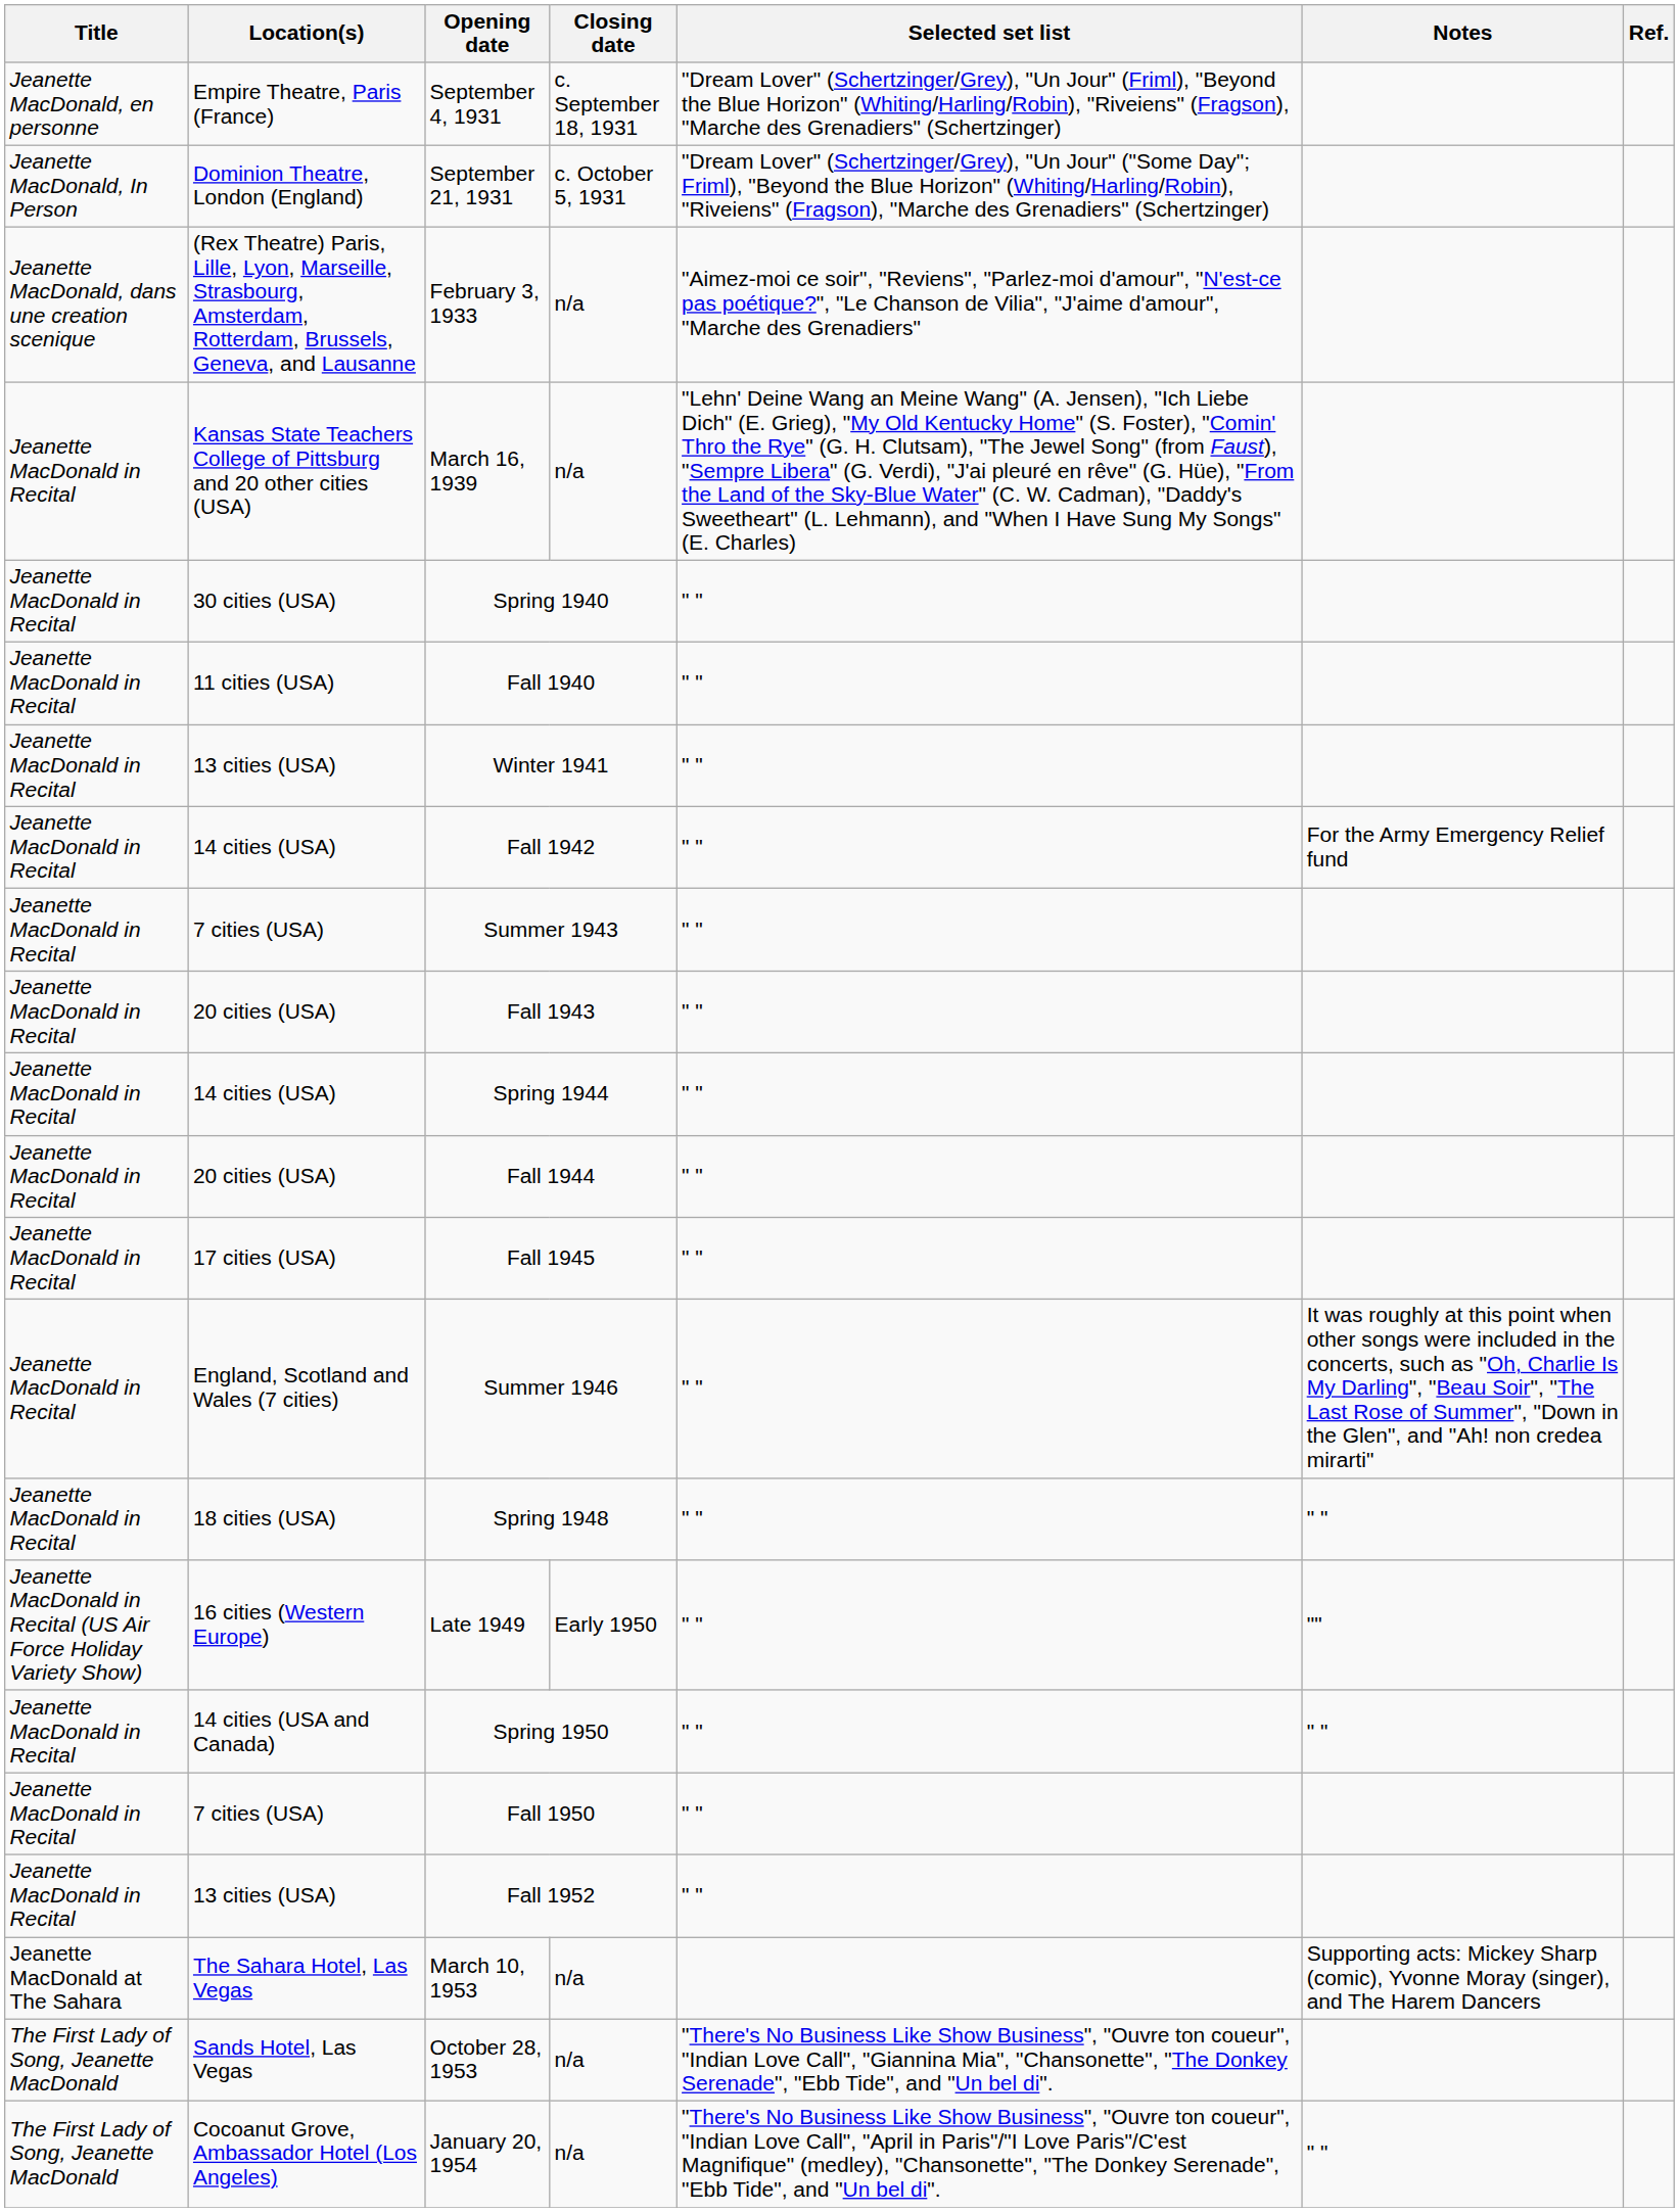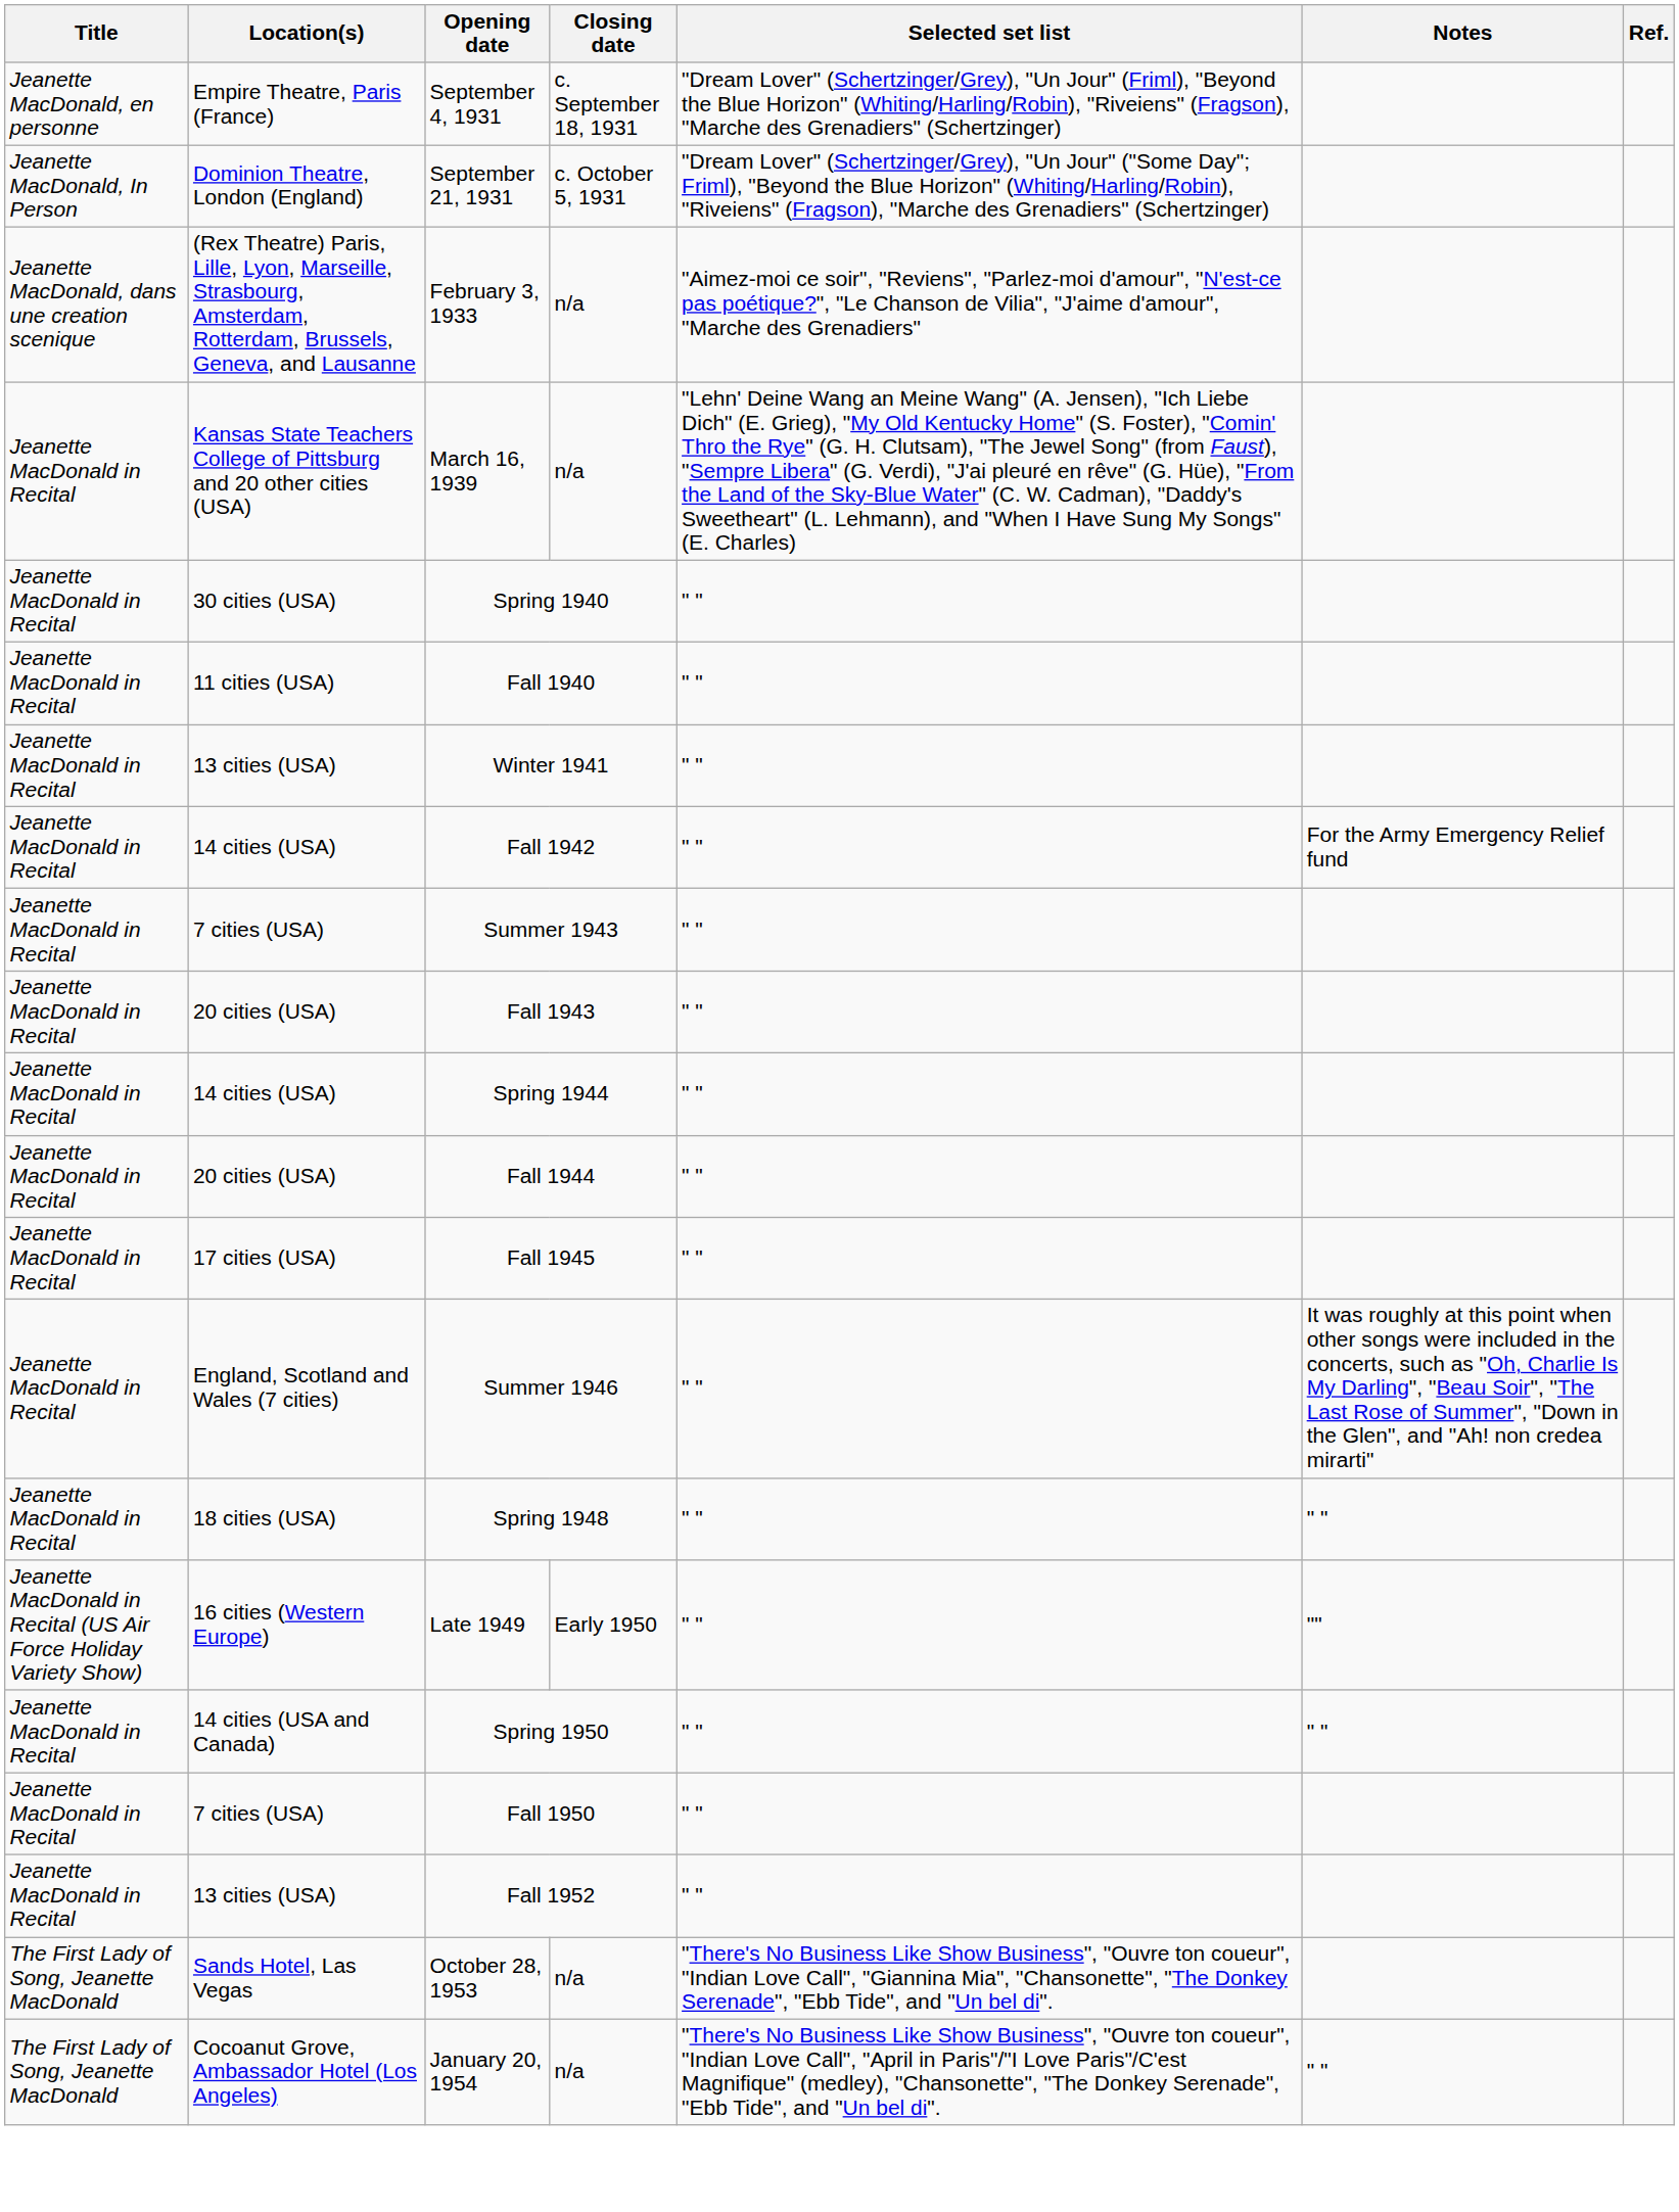 <table class = "wikitable">
 <tr>
 <th>Title</th>
 <th>Location(s)</th>
 <th>Opening date</th>
 <th>Closing date</th>
 <th>Selected set list</th>
 <th>Notes</th>
 <th>Ref.</th>
 </tr>
 <tr>
 <td><em>Jeanette MacDonald, en personne</em></td>
 <td>Empire Theatre, <a href='#'>Paris</a> (France)</td>
 <td>September 4, 1931</td>
 <td>c. September 18, 1931</td>
 <td>"Dream Lover" (<a href='#'>Schertzinger</a>/<a href='#'>Grey</a>), "Un Jour" (<a href='#'>Friml</a>), "Beyond the Blue Horizon" (<a href='#'>Whiting</a>/<a href='#'>Harling</a>/<a href='#'>Robin</a>), "Riveiens" (<a href='#'>Fragson</a>), "Marche des Grenadiers" (Schertzinger)</td>
 <td></td>
 <td></td>
 </tr>
 <tr>
 <td><em>Jeanette MacDonald, In Person</em></td>
 <td><a href='#'>Dominion Theatre</a>, London (England)</td>
 <td>September 21, 1931</td>
 <td>c. October 5, 1931</td>
 <td>"Dream Lover" (<a href='#'>Schertzinger</a>/<a href='#'>Grey</a>), "Un Jour" ("Some Day"; <a href='#'>Friml</a>), "Beyond the Blue Horizon" (<a href='#'>Whiting</a>/<a href='#'>Harling</a>/<a href='#'>Robin</a>), "Riveiens" (<a href='#'>Fragson</a>), "Marche des Grenadiers" (Schertzinger)</td>
 <td></td>
 <td></td>
 </tr>
 <tr>
 <td><em>Jeanette MacDonald, dans une creation scenique</em></td>
 <td>(Rex Theatre) Paris, <a href='#'>Lille</a>, <a href='#'>Lyon</a>, <a href='#'>Marseille</a>, <a href='#'>Strasbourg</a>, <a href='#'>Amsterdam</a>, <a href='#'>Rotterdam</a>, <a href='#'>Brussels</a>, <a href='#'>Geneva</a>, and <a href='#'>Lausanne</a></td>
 <td>February 3, 1933</td>
 <td>n/a</td>
 <td>"Aimez-moi ce soir", "Reviens", "Parlez-moi d'amour", "<a href='#'>N'est-ce pas poétique?</a>", "Le Chanson de Vilia", "J'aime d'amour", "Marche des Grenadiers"</td>
 <td></td>
 <td></td>
 </tr>
 <tr>
 <td><em>Jeanette MacDonald in Recital</em></td>
 <td><a href='#'>Kansas State Teachers College of Pittsburg</a> and 20 other cities (USA)</td>
 <td>March 16, 1939</td>
 <td>n/a</td>
 <td>"Lehn' Deine Wang an Meine Wang" (A. Jensen), "Ich Liebe Dich" (E. Grieg), "<a href='#'>My Old Kentucky Home</a>" (S. Foster), "<a href='#'>Comin' Thro the Rye</a>" (G. H. Clutsam), "The Jewel Song" (from <em><a href='#'>Faust</a></em>), "<a href='#'>Sempre Libera</a>" (G. Verdi), "J'ai pleuré en rêve" (G. Hüe), "<a href='#'>From the Land of the Sky-Blue Water</a>" (C. W. Cadman), "Daddy's Sweetheart" (L. Lehmann), and "When I Have Sung My Songs" (E. Charles)</td>
 <td></td>
 <td></td>
 </tr>
 <tr>
 <td><em>Jeanette MacDonald in Recital</em></td>
 <td>30 cities (USA)</td>
 <td colspan="2"; align="center">Spring 1940</td>
 <td>" "</td>
 <td></td>
 <td></td>
 </tr>
 <tr>
 <td><em>Jeanette MacDonald in Recital</em></td>
 <td>11 cities (USA)</td>
 <td colspan="2"; align="center">Fall 1940</td>
 <td>" "</td>
 <td></td>
 <td></td>
 </tr>
 <tr>
 <td><em>Jeanette MacDonald in Recital</em></td>
 <td>13 cities (USA)</td>
 <td colspan="2"; align="center">Winter 1941</td>
 <td>" "</td>
 <td></td>
 <td></td>
 </tr>
 <tr>
 <td><em>Jeanette MacDonald in Recital</em></td>
 <td>14 cities (USA)</td>
 <td colspan="2"; align="center">Fall 1942</td>
 <td>" "</td>
 <td>For the Army Emergency Relief fund</td>
 <td></td>
 </tr>
 <tr>
 <td><em>Jeanette MacDonald in Recital</em></td>
 <td>7 cities (USA)</td>
 <td colspan="2"; align="center">Summer 1943</td>
 <td>" "</td>
 <td></td>
 <td></td>
 </tr>
 <tr>
 <td><em>Jeanette MacDonald in Recital</em></td>
 <td>20 cities (USA)</td>
 <td colspan="2"; align="center">Fall 1943</td>
 <td>" "</td>
 <td></td>
 <td></td>
 </tr>
 <tr>
 <td><em>Jeanette MacDonald in Recital</em></td>
 <td>14 cities (USA)</td>
 <td colspan="2"; align="center">Spring 1944</td>
 <td>" "</td>
 <td></td>
 <td></td>
 </tr>
 <tr>
 <td><em>Jeanette MacDonald in Recital</em></td>
 <td>20 cities (USA)</td>
 <td colspan="2"; align="center">Fall 1944</td>
 <td>" "</td>
 <td></td>
 <td></td>
 </tr>
 <tr>
 <td><em>Jeanette MacDonald in Recital</em></td>
 <td>17 cities (USA)</td>
 <td colspan="2"; align="center">Fall 1945</td>
 <td>" "</td>
 <td></td>
 <td></td>
 </tr>
 <tr>
 <td><em>Jeanette MacDonald in Recital</em></td>
 <td>England, Scotland and Wales (7 cities)</td>
 <td colspan="2"; align="center">Summer 1946</td>
 <td>" "</td>
 <td>It was roughly at this point when other songs were included in the concerts, such as "<a href='#'>Oh, Charlie Is My Darling</a>", "<a href='#'>Beau Soir</a>", "<a href='#'>The Last Rose of Summer</a>", "Down in the Glen", and "Ah! non credea mirarti"</td>
 <td></td>
 </tr>
 <tr>
 <td><em>Jeanette MacDonald in Recital</em></td>
 <td>18 cities (USA)</td>
 <td colspan="2"; align="center">Spring 1948</td>
 <td>" "</td>
 <td>" "</td>
 <td></td>
 </tr>
 <tr>
 <td><em>Jeanette MacDonald in Recital (US Air Force Holiday Variety Show)</em></td>
 <td>16 cities (<a href='#'>Western Europe</a>)</td>
 <td>Late 1949</td>
 <td>Early 1950</td>
 <td>" "</td>
 <td>""</td>
 <td></td>
 </tr>
 <tr>
 <td><em>Jeanette MacDonald in Recital</em></td>
 <td>14 cities (USA and Canada)</td>
 <td colspan="2"; align="center">Spring 1950</td>
 <td>" "</td>
 <td>" "</td>
 <td></td>
 </tr>
 <tr>
 <td><em>Jeanette MacDonald in Recital</em></td>
 <td>7 cities (USA)</td>
 <td colspan="2"; align="center">Fall 1950</td>
 <td>" "</td>
 <td></td>
 <td></td>
 </tr>
 <tr>
 <td><em>Jeanette MacDonald in Recital</em></td>
 <td>13 cities (USA)</td>
 <td colspan="2"; align="center">Fall 1952</td>
 <td>" "</td>
 <td></td>
 <td></td>
 </tr>
 <tr>
-<td>Jeanette MacDonald at The Sahara</td>
-<td><a href='#'>The Sahara Hotel</a>, <a href='#'>Las Vegas</a></td>
-<td>March 10, 1953</td>
-<td>n/a</td>
-<td></td>
-<td>Supporting acts: Mickey Sharp (comic), Yvonne Moray (singer), and The Harem Dancers</td>
-<td></td>
-</tr>
-<tr>
 <td><em>The First Lady of Song, Jeanette MacDonald</em></td>
 <td><a href='#'>Sands Hotel</a>, Las Vegas</td>
 <td>October 28, 1953</td>
 <td>n/a</td>
 <td>"<a href='#'>There's No Business Like Show Business</a>", "Ouvre ton coueur", "Indian Love Call", "Giannina Mia", "Chansonette", "<a href='#'>The Donkey Serenade</a>", "Ebb Tide", and "<a href='#'>Un bel di</a>".</td>
 <td></td>
 <td></td>
 </tr>
 <tr>
 <td><em>The First Lady of Song, Jeanette MacDonald</em></td>
 <td>Cocoanut Grove, <a href='#'>Ambassador Hotel (Los Angeles)</a></td>
 <td>January 20, 1954</td>
 <td>n/a</td>
 <td>"<a href='#'>There's No Business Like Show Business</a>", "Ouvre ton coueur", "Indian Love Call", "April in Paris"/"I Love Paris"/C'est Magnifique" (medley), "Chansonette", "The Donkey Serenade", "Ebb Tide", and "<a href='#'>Un bel di</a>".</td>
 <td>" "</td>
 <td></td>
 </tr>
 </table>
